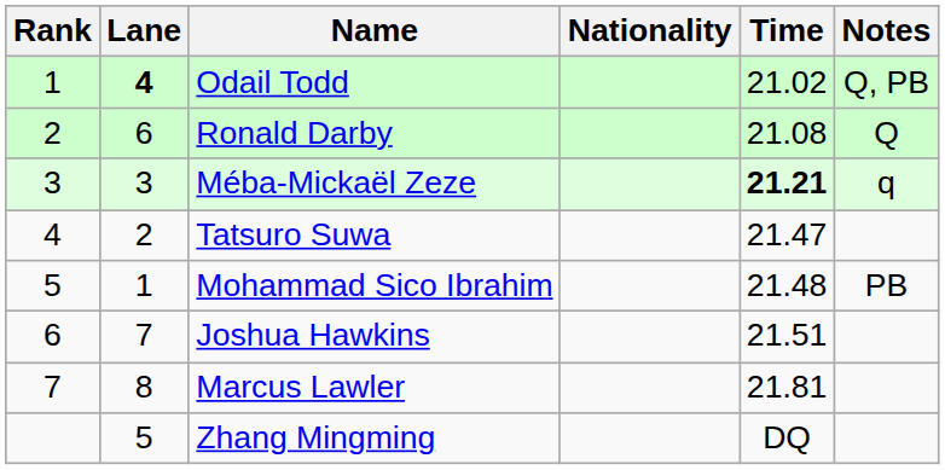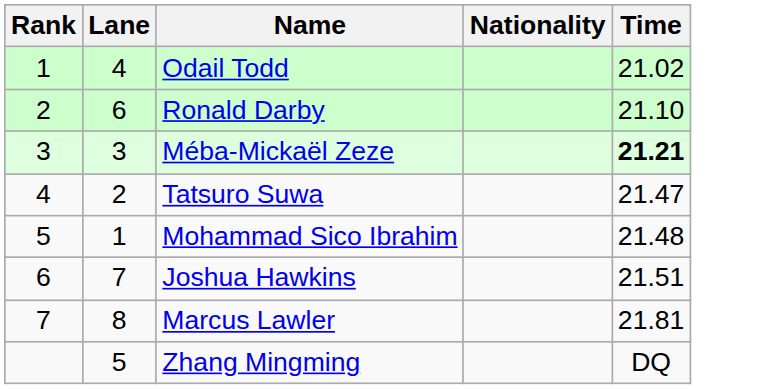 <table class="wikitable sortable" style="text-align:center">
 <tr>
 <th>Rank</th>
 <th>Lane</th>
 <th>Name</th>
 <th>Nationality</th>
 <th>Time</th>
-<th>Notes</th>
 </tr>
 <tr bgcolor=ccffcc>
 <td>1</td>
-<td><strong>4</strong></td>
+<td>4</td>
 <td align=left><a href='#'>Odail Todd</a></td>
 <td align=left></td>
 <td>21.02</td>
-<td>Q, PB</td>
 </tr>
 <tr bgcolor=ccffcc>
 <td>2</td>
 <td>6</td>
 <td align=left><a href='#'>Ronald Darby</a></td>
 <td align=left></td>
-<td>21.08</td>
-<td>Q</td>
+<td>21.10</td>
 </tr>
 <tr bgcolor=ddffdd>
 <td>3</td>
 <td>3</td>
 <td align=left><a href='#'>Méba-Mickaël Zeze</a></td>
 <td align=left></td>
 <td><strong>21.21</strong></td>
-<td>q</td>
 </tr>
 <tr>
 <td>4</td>
 <td>2</td>
 <td align=left><a href='#'>Tatsuro Suwa</a></td>
 <td align=left></td>
 <td>21.47</td>
-<td></td>
 </tr>
 <tr>
 <td>5</td>
 <td>1</td>
 <td align=left><a href='#'>Mohammad Sico Ibrahim</a></td>
 <td align=left></td>
 <td>21.48</td>
-<td>PB</td>
 </tr>
 <tr>
 <td>6</td>
 <td>7</td>
 <td align=left><a href='#'>Joshua Hawkins</a></td>
 <td align=left></td>
 <td>21.51</td>
-<td></td>
 </tr>
 <tr>
 <td>7</td>
 <td>8</td>
 <td align=left><a href='#'>Marcus Lawler</a></td>
 <td align=left></td>
 <td>21.81</td>
-<td></td>
 </tr>
 <tr>
 <td></td>
 <td>5</td>
 <td align=left><a href='#'>Zhang Mingming</a></td>
 <td align=left></td>
 <td>DQ</td>
-<td></td>
 </tr>
 </table>
